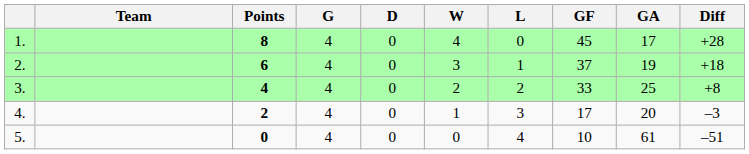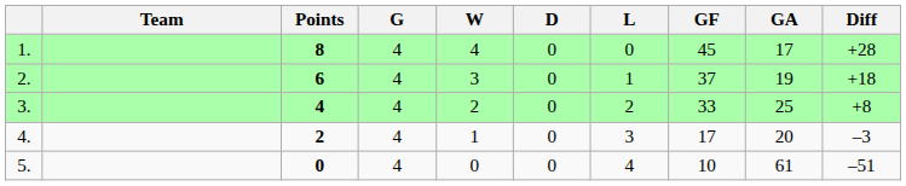 <table class=wikitable style="text-align:center">
 <tr bgcolor="#DCDCDC">
 <th width="25"></th>
 <th width="200">Team</th>
 <th width="60">Points</th>
 <th width="60">G</th>
+<th width="60">W</th>
 <th width="60">D</th>
-<th width="60">W</th>
 <th width="60">L</th>
 <th width="60">GF</th>
 <th width="60">GA</th>
 <th width="60">Diff</th>
 </tr>
 <tr bgcolor=#AAFFAA>
 <td>1.</td>
 <td align=left></td>
 <td><strong>8</strong></td>
 <td>4</td>
+<td>4</td>
 <td>0</td>
-<td>4</td>
 <td>0</td>
 <td>45</td>
 <td>17</td>
 <td>+28</td>
 </tr>
 <tr bgcolor=#AAFFAA>
 <td>2.</td>
 <td align=left></td>
 <td><strong>6</strong></td>
 <td>4</td>
+<td>3</td>
 <td>0</td>
-<td>3</td>
 <td>1</td>
 <td>37</td>
 <td>19</td>
 <td>+18</td>
 </tr>
 <tr bgcolor=#AAFFAA>
 <td>3.</td>
 <td align=left></td>
 <td><strong>4</strong></td>
 <td>4</td>
+<td>2</td>
 <td>0</td>
-<td>2</td>
 <td>2</td>
 <td>33</td>
 <td>25</td>
 <td>+8</td>
 </tr>
 <tr>
 <td>4.</td>
 <td align=left></td>
 <td><strong>2</strong></td>
 <td>4</td>
+<td>1</td>
 <td>0</td>
-<td>1</td>
 <td>3</td>
 <td>17</td>
 <td>20</td>
 <td>–3</td>
 </tr>
 <tr>
 <td>5.</td>
 <td align=left></td>
 <td><strong>0</strong></td>
 <td>4</td>
 <td>0</td>
 <td>0</td>
 <td>4</td>
 <td>10</td>
 <td>61</td>
 <td>–51</td>
 </tr>
 </table>
